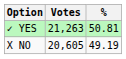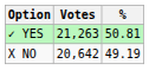 <table class="wikitable">
 <tr>
 <th>Option</th>
 <th>Votes</th>
 <th>%</th>
 </tr>
 <tr>
 <td style=background:#bbf8be>✓ YES</td>
 <td style=background:#bbf8be>21,263</td>
 <td style=background:#bbf8be>50.81</td>
 </tr>
 <tr>
 <td>X NO</td>
-<td>20,605</td>
+<td>20,642</td>
 <td>49.19</td>
 </tr>
 </table>
